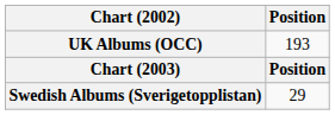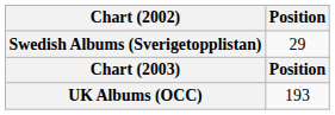 <table class="wikitable plainrowheaders" style="text-align:center">
 <tr>
 <th scope="col">Chart (2002)</th>
 <th scope="col">Position</th>
 </tr>
 <tr>
-<th scope="row">UK Albums (OCC)</th>
-<td>193</td>
+<th scope="row">Swedish Albums (Sverigetopplistan)</th>
+<td>29</td>
 </tr>
 <tr>
 <th scope="col">Chart (2003)</th>
 <th scope="col">Position</th>
 </tr>
 <tr>
-<th scope="row">Swedish Albums (Sverigetopplistan)</th>
-<td>29</td>
+<th scope="row">UK Albums (OCC)</th>
+<td>193</td>
 </tr>
 </table>
